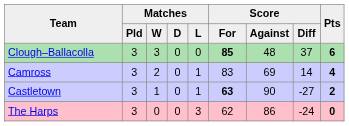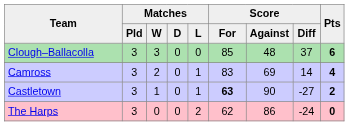 <table style=border-collapse:collapse border=1 cellspacing=0 cellpadding=5>
 <tr align=center bgcolor=#efefef>
 <th rowspan=2 width=165>Team</th>
 <th colspan=4>Matches</th>
 <th colspan=3>Score</th>
 <th rowspan=2width=20>Pts</th>
 </tr>
 <tr align=center bgcolor=#efefef>
 <th width=20>Pld</th>
 <th width=20>W</th>
 <th width=20>D</th>
 <th width=20>L</th>
 <th width=45>For</th>
 <th width=45>Against</th>
 <th width=30>Diff</th>
 </tr>
 <tr align=center style="background:#ACE1AF;">
 <td style="text-align:left;"><a href='#'>Clough–Ballacolla</a></td>
 <td>3</td>
 <td>3</td>
 <td>0</td>
 <td>0</td>
-<td><strong>85</strong></td>
+<td>85</td>
 <td>48</td>
 <td>37</td>
 <td><strong>6</strong></td>
 </tr>
 <tr align=center style="background:#ccccff;">
 <td style="text-align:left;"><a href='#'>Camross</a></td>
 <td>3</td>
 <td>2</td>
 <td>0</td>
 <td>1</td>
 <td>83</td>
 <td>69</td>
 <td>14</td>
 <td><strong>4</strong></td>
 </tr>
 <tr align=center style="background:#ccccff;">
 <td style="text-align:left;"><a href='#'>Castletown</a></td>
 <td>3</td>
 <td>1</td>
 <td>0</td>
 <td>1</td>
 <td><strong>63</strong></td>
 <td>90</td>
 <td>-27</td>
 <td><strong>2</strong></td>
 </tr>
 <tr align=center style="background:#FFC0CB;">
 <td style="text-align:left;"><a href='#'>The Harps</a></td>
 <td>3</td>
 <td>0</td>
 <td>0</td>
-<td>3</td>
+<td>2</td>
 <td>62</td>
 <td>86</td>
 <td>-24</td>
 <td><strong>0</strong></td>
 </tr>
 </table>
